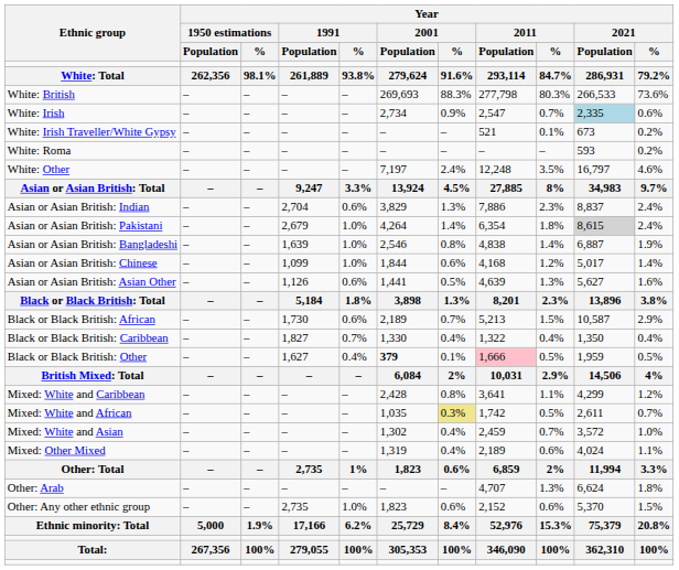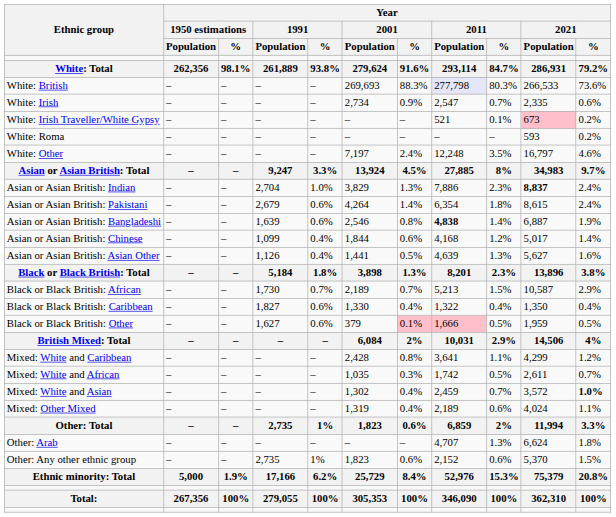 <table class="wikitable sortable mw-collapsible">
 <tr>
 <th rowspan="3">Ethnic group</th>
 <th colspan="10">Year</th>
 </tr>
 <tr>
 <th colspan="2">1950 estimations</th>
 <th colspan="2">1991</th>
 <th colspan="2">2001</th>
 <th colspan="2">2011</th>
 <th colspan="2">2021</th>
 </tr>
 <tr>
 <th>Population</th>
 <th>%</th>
 <th>Population</th>
 <th>%</th>
 <th>Population</th>
 <th>%</th>
 <th>Population</th>
 <th>%</th>
 <th>Population</th>
 <th>%</th>
 </tr>
 <tr>
 <td></td>
 <td></td>
 <td></td>
 <td></td>
 <td></td>
 <td></td>
 <td></td>
 <td></td>
 <td></td>
 <td></td>
 <td></td>
 </tr>
 <tr>
 <th><a href='#'>White</a>: Total</th>
 <th>262,356</th>
 <th>98.1%</th>
 <th>261,889</th>
 <th>93.8%</th>
 <th>279,624</th>
 <th>91.6%</th>
 <th>293,114</th>
 <th>84.7%</th>
 <th>286,931</th>
 <th>79.2%</th>
 </tr>
 <tr>
 <td>White: <a href='#'>British</a></td>
 <td>–</td>
 <td>–</td>
 <td>–</td>
 <td>–</td>
 <td>269,693</td>
 <td>88.3%</td>
-<td>277,798</td>
+<td style="background: lavender;">277,798</td>
 <td>80.3%</td>
 <td>266,533</td>
 <td>73.6%</td>
 </tr>
 <tr>
 <td>White: <a href='#'>Irish</a></td>
 <td>–</td>
 <td>–</td>
 <td>–</td>
 <td>–</td>
 <td>2,734</td>
 <td>0.9%</td>
 <td>2,547</td>
 <td>0.7%</td>
-<td style="background: lightblue;">2,335</td>
+<td>2,335</td>
 <td>0.6%</td>
 </tr>
 <tr>
 <td>White: <a href='#'>Irish Traveller/White Gypsy</a></td>
 <td>–</td>
 <td>–</td>
 <td>–</td>
 <td>–</td>
 <td>–</td>
 <td>–</td>
 <td>521</td>
 <td>0.1%</td>
-<td>673</td>
+<td style="background: pink;">673</td>
 <td>0.2%</td>
 </tr>
 <tr>
 <td>White: Roma</td>
 <td>–</td>
 <td>–</td>
 <td>–</td>
 <td>–</td>
 <td>–</td>
 <td>–</td>
 <td>–</td>
 <td>–</td>
 <td>593</td>
 <td>0.2%</td>
 </tr>
 <tr>
 <td>White: <a href='#'>Other</a></td>
 <td>–</td>
 <td>–</td>
 <td>–</td>
 <td>–</td>
 <td>7,197</td>
 <td>2.4%</td>
 <td>12,248</td>
 <td>3.5%</td>
 <td>16,797</td>
 <td>4.6%</td>
 </tr>
 <tr>
 <th><a href='#'>Asian</a> or <a href='#'>Asian British</a>: Total</th>
 <th>–</th>
 <th>–</th>
 <th>9,247</th>
 <th>3.3%</th>
 <th>13,924</th>
 <th>4.5%</th>
 <th>27,885</th>
 <th>8%</th>
 <th>34,983</th>
 <th>9.7%</th>
 </tr>
 <tr>
 <td>Asian or Asian British: <a href='#'>Indian</a></td>
 <td>–</td>
 <td>–</td>
 <td>2,704</td>
-<td>0.6%</td>
+<td>1.0%</td>
 <td>3,829</td>
 <td>1.3%</td>
 <td>7,886</td>
 <td>2.3%</td>
-<td>8,837</td>
+<td><strong>8,837</strong></td>
 <td>2.4%</td>
 </tr>
 <tr>
 <td>Asian or Asian British: <a href='#'>Pakistani</a></td>
 <td>–</td>
 <td>–</td>
 <td>2,679</td>
-<td>1.0%</td>
+<td>0.6%</td>
 <td>4,264</td>
 <td>1.4%</td>
 <td>6,354</td>
 <td>1.8%</td>
-<td style="background: lightgrey;">8,615</td>
+<td>8,615</td>
 <td>2.4%</td>
 </tr>
 <tr>
 <td>Asian or Asian British: <a href='#'>Bangladeshi</a></td>
 <td>–</td>
 <td>–</td>
 <td>1,639</td>
-<td>1.0%</td>
+<td>0.6%</td>
 <td>2,546</td>
 <td>0.8%</td>
-<td>4,838</td>
+<td><strong>4,838</strong></td>
 <td>1.4%</td>
 <td>6,887</td>
 <td>1.9%</td>
 </tr>
 <tr>
 <td>Asian or Asian British: <a href='#'>Chinese</a></td>
 <td>–</td>
 <td>–</td>
 <td>1,099</td>
-<td>1.0%</td>
+<td>0.4%</td>
 <td>1,844</td>
 <td>0.6%</td>
 <td>4,168</td>
 <td>1.2%</td>
 <td>5,017</td>
 <td>1.4%</td>
 </tr>
 <tr>
 <td>Asian or Asian British: <a href='#'>Asian Other</a></td>
 <td>–</td>
 <td>–</td>
 <td>1,126</td>
-<td>0.6%</td>
+<td>0.4%</td>
 <td>1,441</td>
 <td>0.5%</td>
 <td>4,639</td>
 <td>1.3%</td>
 <td>5,627</td>
 <td>1.6%</td>
 </tr>
 <tr>
 <th><a href='#'>Black</a> or <a href='#'>Black British</a>: Total</th>
 <th>–</th>
 <th>–</th>
 <th>5,184</th>
 <th>1.8%</th>
 <th>3,898</th>
 <th>1.3%</th>
 <th>8,201</th>
 <th>2.3%</th>
 <th>13,896</th>
 <th>3.8%</th>
 </tr>
 <tr>
 <td>Black or Black British: <a href='#'>African</a></td>
 <td>–</td>
 <td>–</td>
 <td>1,730</td>
-<td>0.6%</td>
+<td>0.7%</td>
 <td>2,189</td>
 <td>0.7%</td>
 <td>5,213</td>
 <td>1.5%</td>
 <td>10,587</td>
 <td>2.9%</td>
 </tr>
 <tr>
 <td>Black or Black British: <a href='#'>Caribbean</a></td>
 <td>–</td>
 <td>–</td>
 <td>1,827</td>
-<td>0.7%</td>
+<td>0.6%</td>
 <td>1,330</td>
 <td>0.4%</td>
 <td>1,322</td>
 <td>0.4%</td>
 <td>1,350</td>
 <td>0.4%</td>
 </tr>
 <tr>
 <td>Black or Black British: <a href='#'>Other</a></td>
 <td>–</td>
 <td>–</td>
 <td>1,627</td>
-<td>0.4%</td>
-<td><strong>379</strong></td>
-<td>0.1%</td>
+<td>0.6%</td>
+<td>379</td>
+<td style="background: pink;">0.1%</td>
 <td style="background: pink;">1,666</td>
 <td>0.5%</td>
 <td>1,959</td>
 <td>0.5%</td>
 </tr>
 <tr>
 <th><a href='#'>British Mixed</a>: Total</th>
 <th>–</th>
 <th>–</th>
 <th>–</th>
 <th>–</th>
 <th>6,084</th>
 <th>2%</th>
 <th>10,031</th>
 <th>2.9%</th>
 <th>14,506</th>
 <th>4%</th>
 </tr>
 <tr>
 <td>Mixed: <a href='#'>White</a> and <a href='#'>Caribbean</a></td>
 <td>–</td>
 <td>–</td>
 <td>–</td>
 <td>–</td>
 <td>2,428</td>
 <td>0.8%</td>
 <td>3,641</td>
 <td>1.1%</td>
 <td>4,299</td>
 <td>1.2%</td>
 </tr>
 <tr>
 <td>Mixed: <a href='#'>White</a> and <a href='#'>African</a></td>
 <td>–</td>
 <td>–</td>
 <td>–</td>
 <td>–</td>
 <td>1,035</td>
-<td style="background: khaki;">0.3%</td>
+<td>0.3%</td>
 <td>1,742</td>
 <td>0.5%</td>
 <td>2,611</td>
 <td>0.7%</td>
 </tr>
 <tr>
 <td>Mixed: <a href='#'>White</a> and <a href='#'>Asian</a></td>
 <td>–</td>
 <td>–</td>
 <td>–</td>
 <td>–</td>
 <td>1,302</td>
 <td>0.4%</td>
 <td>2,459</td>
 <td>0.7%</td>
 <td>3,572</td>
-<td>1.0%</td>
+<td><strong>1.0%</strong></td>
 </tr>
 <tr>
 <td>Mixed: <a href='#'>Other Mixed</a></td>
 <td>–</td>
 <td>–</td>
 <td>–</td>
 <td>–</td>
 <td>1,319</td>
 <td>0.4%</td>
 <td>2,189</td>
 <td>0.6%</td>
 <td>4,024</td>
 <td>1.1%</td>
 </tr>
 <tr>
 <th>Other: Total</th>
 <th>–</th>
 <th>–</th>
 <th>2,735</th>
 <th>1%</th>
 <th>1,823</th>
 <th>0.6%</th>
 <th>6,859</th>
 <th>2%</th>
 <th>11,994</th>
 <th>3.3%</th>
 </tr>
 <tr>
 <td>Other: <a href='#'>Arab</a></td>
 <td>–</td>
 <td>–</td>
 <td>–</td>
 <td>–</td>
 <td>–</td>
 <td>–</td>
 <td>4,707</td>
 <td>1.3%</td>
 <td>6,624</td>
 <td>1.8%</td>
 </tr>
 <tr>
 <td>Other: Any other ethnic group</td>
 <td>–</td>
 <td>–</td>
 <td>2,735</td>
-<td>1.0%</td>
+<td>1%</td>
 <td>1,823</td>
 <td>0.6%</td>
 <td>2,152</td>
 <td>0.6%</td>
 <td>5,370</td>
 <td>1.5%</td>
 </tr>
 <tr>
 <th>Ethnic minority: Total</th>
 <th>5,000</th>
 <th>1.9%</th>
 <th>17,166</th>
 <th>6.2%</th>
 <th>25,729</th>
 <th>8.4%</th>
 <th>52,976</th>
 <th>15.3%</th>
 <th>75,379</th>
 <th>20.8%</th>
 </tr>
 <tr>
 <td></td>
 <td></td>
 <td></td>
 <td></td>
 <td></td>
 <td></td>
 <td></td>
 <td></td>
 <td></td>
 <td></td>
 <td></td>
 </tr>
 <tr>
 <th>Total:</th>
 <th>267,356</th>
 <th>100%</th>
 <th>279,055</th>
 <th>100%</th>
 <th>305,353</th>
 <th>100%</th>
 <th>346,090</th>
 <th>100%</th>
 <th>362,310</th>
 <th>100%</th>
 </tr>
 <tr>
 <td></td>
 <td></td>
 <td></td>
 <td></td>
 <td></td>
 <td></td>
 <td></td>
 <td></td>
 <td></td>
 <td></td>
 <td></td>
 </tr>
 </table>
